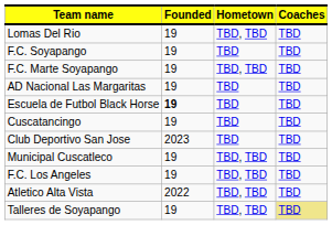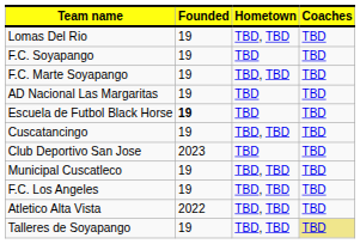 <table class="wikitable">
 <tr>
 <th style="background:#FFFF10; color:black; border-top:black 3px solid; border-bottom:black 3px solid;">Team name</th>
 <th style="background:#FFFF10; color:black; border-top:black 3px solid; border-bottom:black 3px solid;">Founded</th>
 <th style="background:#FFFF10; color:black; border-top:black 3px solid; border-bottom:black 3px solid;">Hometown</th>
 <th style="background:#FFFF10; color:black; border-top:black 3px solid; border-bottom:black 3px solid;">Coaches</th>
 </tr>
 <tr>
 <td>Lomas Del Rio</td>
 <td>19</td>
 <td> <a href='#'>TBD</a>, <a href='#'>TBD</a></td>
 <td> <a href='#'>TBD</a></td>
 </tr>
 <tr>
 <td>F.C. Soyapango</td>
 <td>19</td>
 <td> <a href='#'>TBD</a></td>
 <td> <a href='#'>TBD</a></td>
 </tr>
 <tr>
 <td>F.C. Marte Soyapango</td>
 <td>19</td>
 <td> <a href='#'>TBD</a>, <a href='#'>TBD</a></td>
 <td> <a href='#'>TBD</a></td>
 </tr>
 <tr>
 <td>AD Nacional Las Margaritas</td>
 <td>19</td>
 <td> <a href='#'>TBD</a></td>
 <td> <a href='#'>TBD</a></td>
 </tr>
 <tr>
 <td>Escuela de Futbol Black Horse</td>
 <td><strong>19</strong></td>
 <td> <a href='#'>TBD</a></td>
 <td> <a href='#'>TBD</a></td>
 </tr>
 <tr>
 <td>Cuscatancingo</td>
 <td>19</td>
-<td> <a href='#'>TBD</a></td>
+<td> <a href='#'>TBD</a>, <a href='#'>TBD</a></td>
 <td> <a href='#'>TBD</a></td>
 </tr>
 <tr>
 <td>Club Deportivo San Jose</td>
 <td>2023</td>
 <td> <a href='#'>TBD</a></td>
 <td> <a href='#'>TBD</a></td>
 </tr>
 <tr>
 <td>Municipal Cuscatleco</td>
 <td>19</td>
 <td> <a href='#'>TBD</a>, <a href='#'>TBD</a></td>
 <td> <a href='#'>TBD</a></td>
 </tr>
 <tr>
 <td>F.C. Los Angeles</td>
 <td>19</td>
 <td> <a href='#'>TBD</a>, <a href='#'>TBD</a></td>
 <td> <a href='#'>TBD</a></td>
 </tr>
 <tr>
 <td>Atletico Alta Vista</td>
 <td>2022</td>
 <td> <a href='#'>TBD</a>, <a href='#'>TBD</a></td>
 <td> <a href='#'>TBD</a></td>
 </tr>
 <tr>
 <td>Talleres de Soyapango</td>
 <td>19</td>
 <td> <a href='#'>TBD</a>, <a href='#'>TBD</a></td>
 <td style="background: khaki;"> <a href='#'>TBD</a></td>
 </tr>
 </table>
